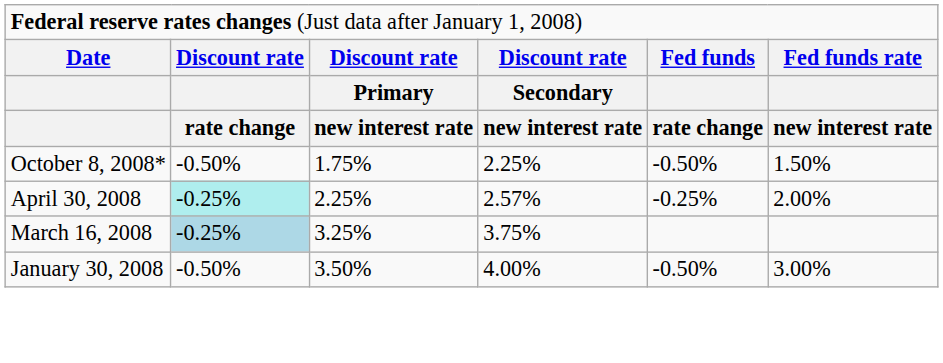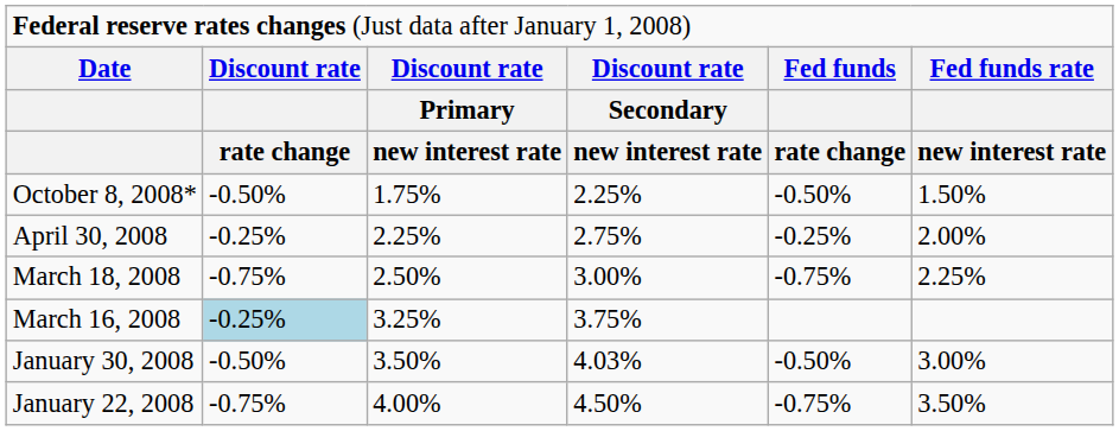 <table class="wikitable" style="margin:auto;">
 <tr>
 <td colspan=6><strong>Federal reserve rates changes </strong> (Just data after January 1, 2008)</td>
 </tr>
 <tr>
 <th><a href='#'>Date</a></th>
 <th><a href='#'>Discount rate</a></th>
 <th><a href='#'>Discount rate</a></th>
 <th><a href='#'>Discount rate</a></th>
 <th><a href='#'>Fed funds</a></th>
 <th><a href='#'>Fed funds rate</a></th>
 </tr>
 <tr>
 <th></th>
 <th></th>
 <th>Primary</th>
 <th>Secondary</th>
 <th></th>
 <th></th>
 </tr>
 <tr>
 <th></th>
 <th>rate change</th>
 <th>new interest rate</th>
 <th>new interest rate</th>
 <th>rate change</th>
 <th>new interest rate</th>
 </tr>
 <tr>
 <td>October 8, 2008*</td>
 <td>-0.50%</td>
 <td>1.75%</td>
 <td>2.25%</td>
 <td>-0.50%</td>
 <td>1.50%</td>
 </tr>
 <tr>
 <td>April 30, 2008</td>
-<td style="background: paleturquoise;">-0.25%</td>
+<td>-0.25%</td>
 <td>2.25%</td>
-<td>2.57%</td>
+<td>2.75%</td>
 <td>-0.25%</td>
 <td>2.00%</td>
+</tr>
+<tr>
+<td>March 18, 2008</td>
+<td>-0.75%</td>
+<td>2.50%</td>
+<td>3.00%</td>
+<td>-0.75%</td>
+<td>2.25%</td>
 </tr>
 <tr>
 <td>March 16, 2008</td>
 <td style="background: lightblue;">-0.25%</td>
 <td>3.25%</td>
 <td>3.75%</td>
 <td></td>
 <td></td>
 </tr>
 <tr>
 <td>January 30, 2008</td>
 <td>-0.50%</td>
 <td>3.50%</td>
-<td>4.00%</td>
+<td>4.03%</td>
 <td>-0.50%</td>
 <td>3.00%</td>
 </tr>
+<tr>
+<td>January 22, 2008</td>
+<td>-0.75%</td>
+<td>4.00%</td>
+<td>4.50%</td>
+<td>-0.75%</td>
+<td>3.50%</td>
+</tr>
 </table>
